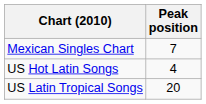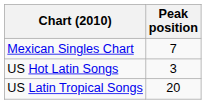 <table class="wikitable sortable">
 <tr>
 <th align="left">Chart (2010)</th>
 <th align="left">Peak<br>position</th>
 </tr>
 <tr>
 <td align="left"><a href='#'>Mexican Singles Chart</a></td>
 <td align="center">7</td>
 </tr>
 <tr>
 <td align="left">US <a href='#'>Hot Latin Songs</a></td>
-<td align="center">4</td>
+<td align="center">3</td>
 </tr>
 <tr>
 <td align="left">US <a href='#'>Latin Tropical Songs</a></td>
 <td align="center">20</td>
 </tr>
 </table>
